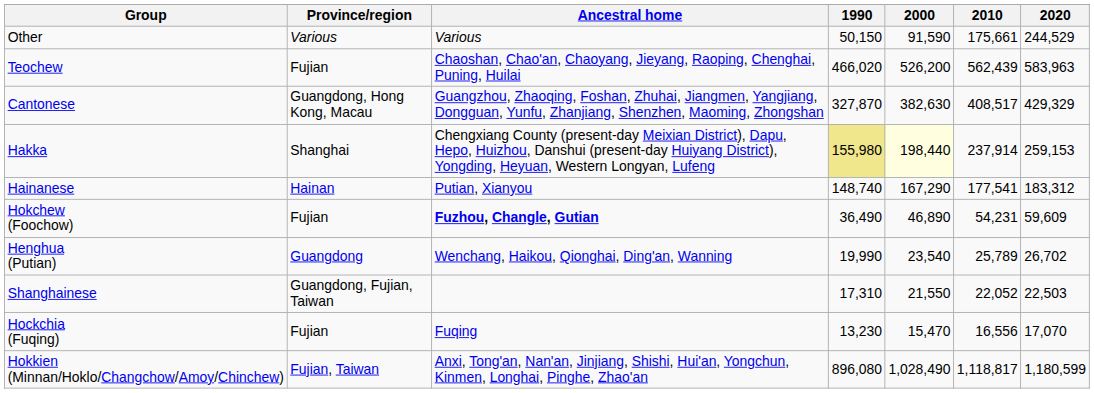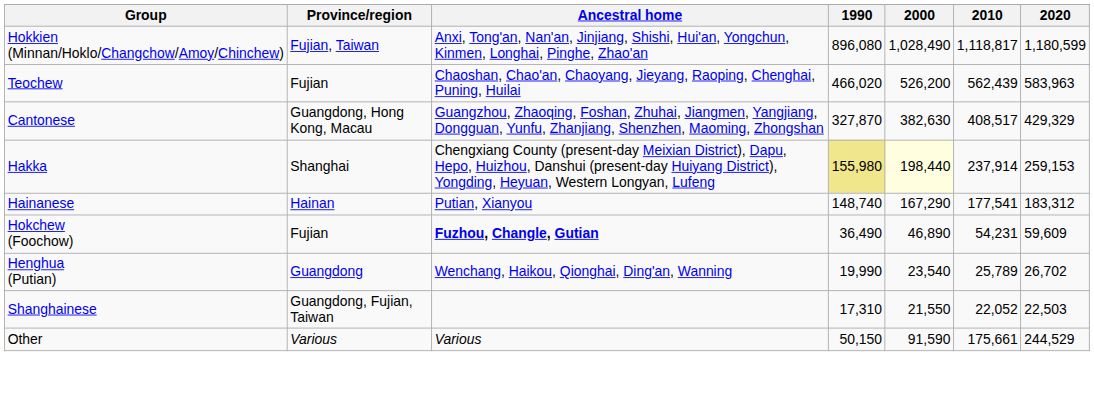 <table class="wikitable sortable">
 <tr>
 </tr>
 <tr>
 <th class="unsortable">Group</th>
 <th class="unsortable">Province/region</th>
 <th class="nowrap unsortable"><a href='#'>Ancestral home</a></th>
 <th><strong>1990</strong></th>
 <th><strong>2000</strong></th>
 <th><strong>2010</strong></th>
 <th>2020</th>
 </tr>
 <tr>
-<td>Other</td>
-<td><em>Various</em></td>
-<td><em>Various</em></td>
-<td align=right>50,150</td>
-<td align=right>91,590</td>
-<td align=right>175,661</td>
-<td>244,529</td>
+<td><a href='#'>Hokkien</a><br>(Minnan/Hoklo/<a href='#'>Changchow</a>/<a href='#'>Amoy</a>/<a href='#'>Chinchew</a>)</td>
+<td><a href='#'>Fujian</a>, <a href='#'>Taiwan</a></td>
+<td><a href='#'>Anxi</a>, <a href='#'>Tong'an</a>, <a href='#'>Nan'an</a>, <a href='#'>Jinjiang</a>, <a href='#'>Shishi</a>, <a href='#'>Hui'an</a>, <a href='#'>Yongchun</a>, <a href='#'>Kinmen</a>, <a href='#'>Longhai</a>, <a href='#'>Pinghe</a>, <a href='#'>Zhao'an</a></td>
+<td align=right>896,080</td>
+<td align=right>1,028,490</td>
+<td align=right>1,118,817</td>
+<td>1,180,599</td>
 </tr>
 <tr>
 <td><a href='#'>Teochew</a></td>
 <td>Fujian</td>
 <td><a href='#'>Chaoshan</a>, <a href='#'>Chao'an</a>, <a href='#'>Chaoyang</a>, <a href='#'>Jieyang</a>, <a href='#'>Raoping</a>, <a href='#'>Chenghai</a>, <a href='#'>Puning</a>, <a href='#'>Huilai</a></td>
 <td align=right>466,020</td>
 <td align=right>526,200</td>
 <td align=right>562,439</td>
 <td>583,963</td>
 </tr>
 <tr>
 <td><a href='#'>Cantonese</a></td>
 <td>Guangdong, Hong Kong, Macau</td>
 <td><a href='#'>Guangzhou</a>, <a href='#'>Zhaoqing</a>, <a href='#'>Foshan</a>, <a href='#'>Zhuhai</a>, <a href='#'>Jiangmen</a>, <a href='#'>Yangjiang</a>, <a href='#'>Dongguan</a>, <a href='#'>Yunfu</a>, <a href='#'>Zhanjiang</a>, <a href='#'>Shenzhen</a>, <a href='#'>Maoming</a>, <a href='#'>Zhongshan</a></td>
 <td align=right>327,870</td>
 <td align=right>382,630</td>
 <td align=right>408,517</td>
 <td>429,329</td>
 </tr>
 <tr>
 <td><a href='#'>Hakka</a></td>
 <td>Shanghai</td>
 <td>Chengxiang County (present-day <a href='#'>Meixian District</a>), <a href='#'>Dapu</a>, <a href='#'>Hepo</a>, <a href='#'>Huizhou</a>, Danshui (present-day <a href='#'>Huiyang District</a>), <a href='#'>Yongding</a>, <a href='#'>Heyuan</a>, Western Longyan, <a href='#'>Lufeng</a></td>
 <td align=right style="background: khaki;">155,980</td>
 <td align=right style="background: lightyellow;">198,440</td>
 <td align=right>237,914</td>
 <td>259,153</td>
 </tr>
 <tr>
 <td><a href='#'>Hainanese</a></td>
 <td><a href='#'>Hainan</a></td>
 <td><a href='#'>Putian</a>, <a href='#'>Xianyou</a></td>
 <td align=right>148,740</td>
 <td align=right>167,290</td>
 <td align=right>177,541</td>
 <td>183,312</td>
 </tr>
 <tr>
 <td><a href='#'>Hokchew</a><br>(Foochow)</td>
 <td>Fujian</td>
 <td><strong><a href='#'>Fuzhou</a>, <a href='#'>Changle</a>, <a href='#'>Gutian</a></strong></td>
 <td align=right>36,490</td>
 <td align=right>46,890</td>
 <td align=right>54,231</td>
 <td>59,609</td>
 </tr>
 <tr>
 <td><a href='#'>Henghua</a><br>(Putian)</td>
 <td><a href='#'>Guangdong</a></td>
 <td><a href='#'>Wenchang</a>, <a href='#'>Haikou</a>, <a href='#'>Qionghai</a>, <a href='#'>Ding'an</a>, <a href='#'>Wanning</a></td>
 <td align=right>19,990</td>
 <td align=right>23,540</td>
 <td align=right>25,789</td>
 <td>26,702</td>
 </tr>
 <tr>
 <td><a href='#'>Shanghainese</a></td>
 <td>Guangdong, Fujian, Taiwan</td>
 <td></td>
 <td align=right>17,310</td>
 <td align=right>21,550</td>
 <td align=right>22,052</td>
 <td>22,503</td>
 </tr>
 <tr>
-<td><a href='#'>Hockchia</a><br>(Fuqing)</td>
-<td>Fujian</td>
-<td><a href='#'>Fuqing</a></td>
-<td align=right>13,230</td>
-<td align=right>15,470</td>
-<td align=right>16,556</td>
-<td>17,070</td>
-</tr>
-<tr>
-<td><a href='#'>Hokkien</a><br>(Minnan/Hoklo/<a href='#'>Changchow</a>/<a href='#'>Amoy</a>/<a href='#'>Chinchew</a>)</td>
-<td><a href='#'>Fujian</a>, <a href='#'>Taiwan</a></td>
-<td><a href='#'>Anxi</a>, <a href='#'>Tong'an</a>, <a href='#'>Nan'an</a>, <a href='#'>Jinjiang</a>, <a href='#'>Shishi</a>, <a href='#'>Hui'an</a>, <a href='#'>Yongchun</a>, <a href='#'>Kinmen</a>, <a href='#'>Longhai</a>, <a href='#'>Pinghe</a>, <a href='#'>Zhao'an</a></td>
-<td align=right>896,080</td>
-<td align=right>1,028,490</td>
-<td align=right>1,118,817</td>
-<td>1,180,599</td>
+<td>Other</td>
+<td><em>Various</em></td>
+<td><em>Various</em></td>
+<td align=right>50,150</td>
+<td align=right>91,590</td>
+<td align=right>175,661</td>
+<td>244,529</td>
 </tr>
 </table>
